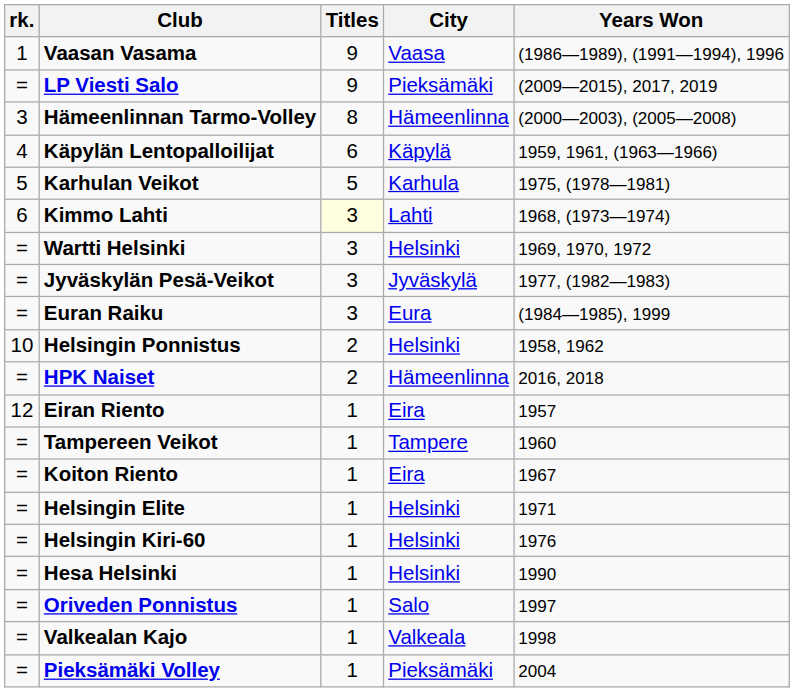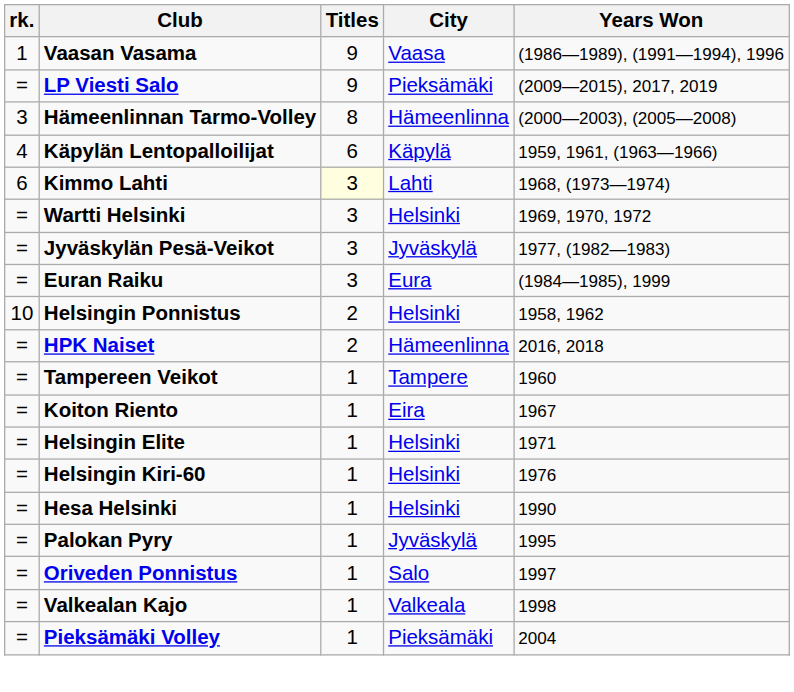 <table class="wikitable">
 <tr>
 <th scope="col">rk.</th>
 <th scope="col">Club</th>
 <th scope="col">Titles</th>
 <th scope="col">City</th>
 <th scope="col">Years Won</th>
 </tr>
 <tr>
 <td align="center">1</td>
 <td><strong>Vaasan Vasama</strong></td>
 <td style="text-align:center;">9</td>
 <td><a href='#'>Vaasa</a></td>
 <td><small>(1986—1989), (1991—1994), 1996</small></td>
 </tr>
 <tr>
 <td align="center">=</td>
 <td><strong><a href='#'>LP Viesti Salo</a></strong></td>
 <td style="text-align:center;">9</td>
 <td><a href='#'>Pieksämäki</a></td>
 <td><small> (2009—2015), 2017, 2019 </small></td>
 </tr>
 <tr>
 <td align="center">3</td>
 <td><strong>Hämeenlinnan Tarmo-Volley</strong></td>
 <td style="text-align:center;">8</td>
 <td><a href='#'>Hämeenlinna</a></td>
 <td><small> (2000—2003), (2005—2008)</small></td>
 </tr>
 <tr>
 <td align="center">4</td>
 <td><strong>Käpylän Lentopalloilijat</strong></td>
 <td style="text-align:center;">6</td>
 <td><a href='#'>Käpylä</a></td>
 <td><small> 1959, 1961, (1963—1966)</small></td>
-</tr>
-<tr>
-<td align="center">5</td>
-<td><strong>Karhulan Veikot</strong></td>
-<td style="text-align:center;">5</td>
-<td><a href='#'>Karhula</a></td>
-<td><small> 1975, (1978—1981)</small></td>
 </tr>
 <tr>
 <td align="center">6</td>
 <td><strong>Kimmo Lahti</strong></td>
 <td style="background: lightyellow; text-align:center;">3</td>
 <td><a href='#'>Lahti</a></td>
 <td><small> 1968, (1973—1974) </small></td>
 </tr>
 <tr>
 <td align="center">=</td>
 <td><strong>Wartti Helsinki</strong></td>
 <td style="text-align:center;">3</td>
 <td><a href='#'>Helsinki</a></td>
 <td><small> 1969, 1970, 1972 </small></td>
 </tr>
 <tr>
 <td align="center">=</td>
 <td><strong>Jyväskylän Pesä-Veikot</strong></td>
 <td style="text-align:center;">3</td>
 <td><a href='#'>Jyväskylä</a></td>
 <td><small> 1977, (1982—1983)</small></td>
 </tr>
 <tr>
 <td align="center">=</td>
 <td><strong>Euran Raiku</strong></td>
 <td style="text-align:center;">3</td>
 <td><a href='#'>Eura</a></td>
 <td><small> (1984—1985), 1999 </small></td>
 </tr>
 <tr>
 <td align="center">10</td>
 <td><strong>Helsingin Ponnistus</strong></td>
 <td style="text-align:center;">2</td>
 <td><a href='#'>Helsinki</a></td>
 <td><small> 1958, 1962 </small></td>
 </tr>
 <tr>
 <td align="center">=</td>
 <td><strong><a href='#'>HPK Naiset</a></strong></td>
 <td style="text-align:center;">2</td>
 <td><a href='#'>Hämeenlinna</a></td>
 <td><small> 2016, 2018 </small></td>
 </tr>
 <tr>
-<td align="center">12</td>
-<td><strong>Eiran Riento</strong></td>
-<td style="text-align:center;">1</td>
-<td><a href='#'>Eira</a></td>
-<td><small> 1957 </small></td>
-</tr>
-<tr>
 <td align="center">=</td>
 <td><strong>Tampereen Veikot</strong></td>
 <td style="text-align:center;">1</td>
 <td><a href='#'>Tampere</a></td>
 <td><small> 1960 </small></td>
 </tr>
 <tr>
 <td align="center">=</td>
 <td><strong>Koiton Riento</strong></td>
 <td style="text-align:center;">1</td>
 <td><a href='#'>Eira</a></td>
 <td><small> 1967 </small></td>
 </tr>
 <tr>
 <td align="center">=</td>
 <td><strong>Helsingin Elite</strong></td>
 <td style="text-align:center;">1</td>
 <td><a href='#'>Helsinki</a></td>
 <td><small> 1971 </small></td>
 </tr>
 <tr>
 <td align="center">=</td>
 <td><strong>Helsingin Kiri-60</strong></td>
 <td style="text-align:center;">1</td>
 <td><a href='#'>Helsinki</a></td>
 <td><small> 1976 </small></td>
 </tr>
 <tr>
 <td align="center">=</td>
 <td><strong>Hesa Helsinki</strong></td>
 <td style="text-align:center;">1</td>
 <td><a href='#'>Helsinki</a></td>
 <td><small> 1990 </small></td>
 </tr>
 <tr>
 <td align="center">=</td>
+<td><strong>Palokan Pyry</strong></td>
+<td style="text-align:center;">1</td>
+<td><a href='#'>Jyväskylä</a></td>
+<td><small> 1995 </small></td>
+</tr>
+<tr>
+<td align="center">=</td>
 <td><strong><a href='#'>Oriveden Ponnistus</a></strong></td>
 <td style="text-align:center;">1</td>
 <td><a href='#'>Salo</a></td>
 <td><small> 1997 </small></td>
 </tr>
 <tr>
 <td align="center">=</td>
 <td><strong>Valkealan Kajo</strong></td>
 <td style="text-align:center;">1</td>
 <td><a href='#'>Valkeala</a></td>
 <td><small> 1998 </small></td>
 </tr>
 <tr>
 <td align="center">=</td>
 <td><strong><a href='#'>Pieksämäki Volley</a></strong></td>
 <td style="text-align:center;">1</td>
 <td><a href='#'>Pieksämäki</a></td>
 <td><small> 2004 </small></td>
 </tr>
 </table>
